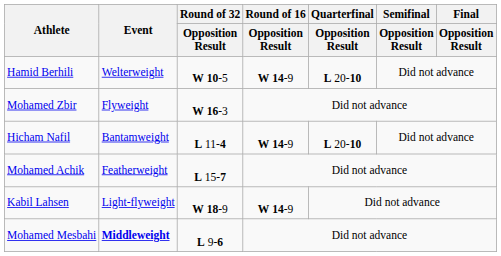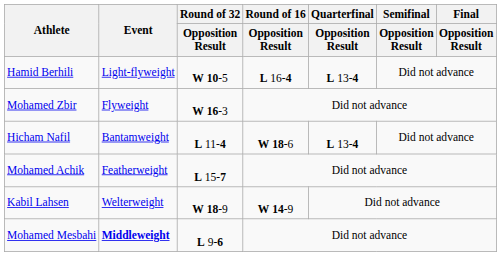 <table class=wikitable style=font-size:90%>
 <tr>
 <th rowspan=2>Athlete</th>
 <th rowspan=2>Event</th>
 <th>Round of 32</th>
 <th>Round of 16</th>
 <th>Quarterfinal</th>
 <th>Semifinal</th>
 <th>Final</th>
 </tr>
 <tr>
 <th>Opposition<br>Result</th>
 <th>Opposition<br>Result</th>
 <th>Opposition<br>Result</th>
 <th>Opposition<br>Result</th>
 <th>Opposition<br>Result</th>
 </tr>
 <tr>
 <td><a href='#'>Hamid Berhili</a></td>
-<td><a href='#'>Welterweight</a></td>
+<td><a href='#'>Light-flyweight</a></td>
 <td align=center><br><strong>W</strong> <strong>10</strong>-5</td>
-<td align=center><br><strong>W</strong> <strong>14</strong>-9</td>
-<td align=center><br><strong>L</strong> 20-<strong>10</strong></td>
+<td align=center><br><strong>L</strong> 16-<strong>4</strong></td>
+<td align=center><br><strong>L</strong> 13-<strong>4</strong></td>
 <td colspan=2 align=center>Did not advance</td>
 </tr>
 <tr>
 <td><a href='#'>Mohamed Zbir</a></td>
 <td><a href='#'>Flyweight</a></td>
 <td align=center><br><strong>W</strong> <strong>16</strong>-3</td>
 <td colspan=4 align=center>Did not advance</td>
 </tr>
 <tr>
 <td><a href='#'>Hicham Nafil</a></td>
 <td><a href='#'>Bantamweight</a></td>
 <td align=center><br><strong>L</strong> 11-<strong>4</strong></td>
-<td align=center><br><strong>W</strong> <strong>14</strong>-9</td>
-<td align=center><br><strong>L</strong> 20-<strong>10</strong></td>
+<td align=center><br><strong>W</strong> <strong>18</strong>-6</td>
+<td align=center><br><strong>L</strong> 13-<strong>4</strong></td>
 <td colspan=2 align=center>Did not advance</td>
 </tr>
 <tr>
 <td><a href='#'>Mohamed Achik</a></td>
 <td><a href='#'>Featherweight</a></td>
 <td align=center><br><strong>L</strong> 15-<strong>7</strong></td>
 <td colspan=4 align=center>Did not advance</td>
 </tr>
 <tr>
 <td><a href='#'>Kabil Lahsen</a></td>
-<td><a href='#'>Light-flyweight</a></td>
+<td><a href='#'>Welterweight</a></td>
 <td align=center><br><strong>W</strong> <strong>18</strong>-9</td>
 <td align=center><br><strong>W</strong> <strong>14</strong>-9</td>
 <td colspan=3 align=center>Did not advance</td>
 </tr>
 <tr>
 <td><a href='#'>Mohamed Mesbahi</a></td>
 <td><strong><a href='#'>Middleweight</a></strong></td>
 <td align=center><br><strong>L</strong> 9-<strong>6</strong></td>
 <td colspan=4 align=center>Did not advance</td>
 </tr>
 </table>
